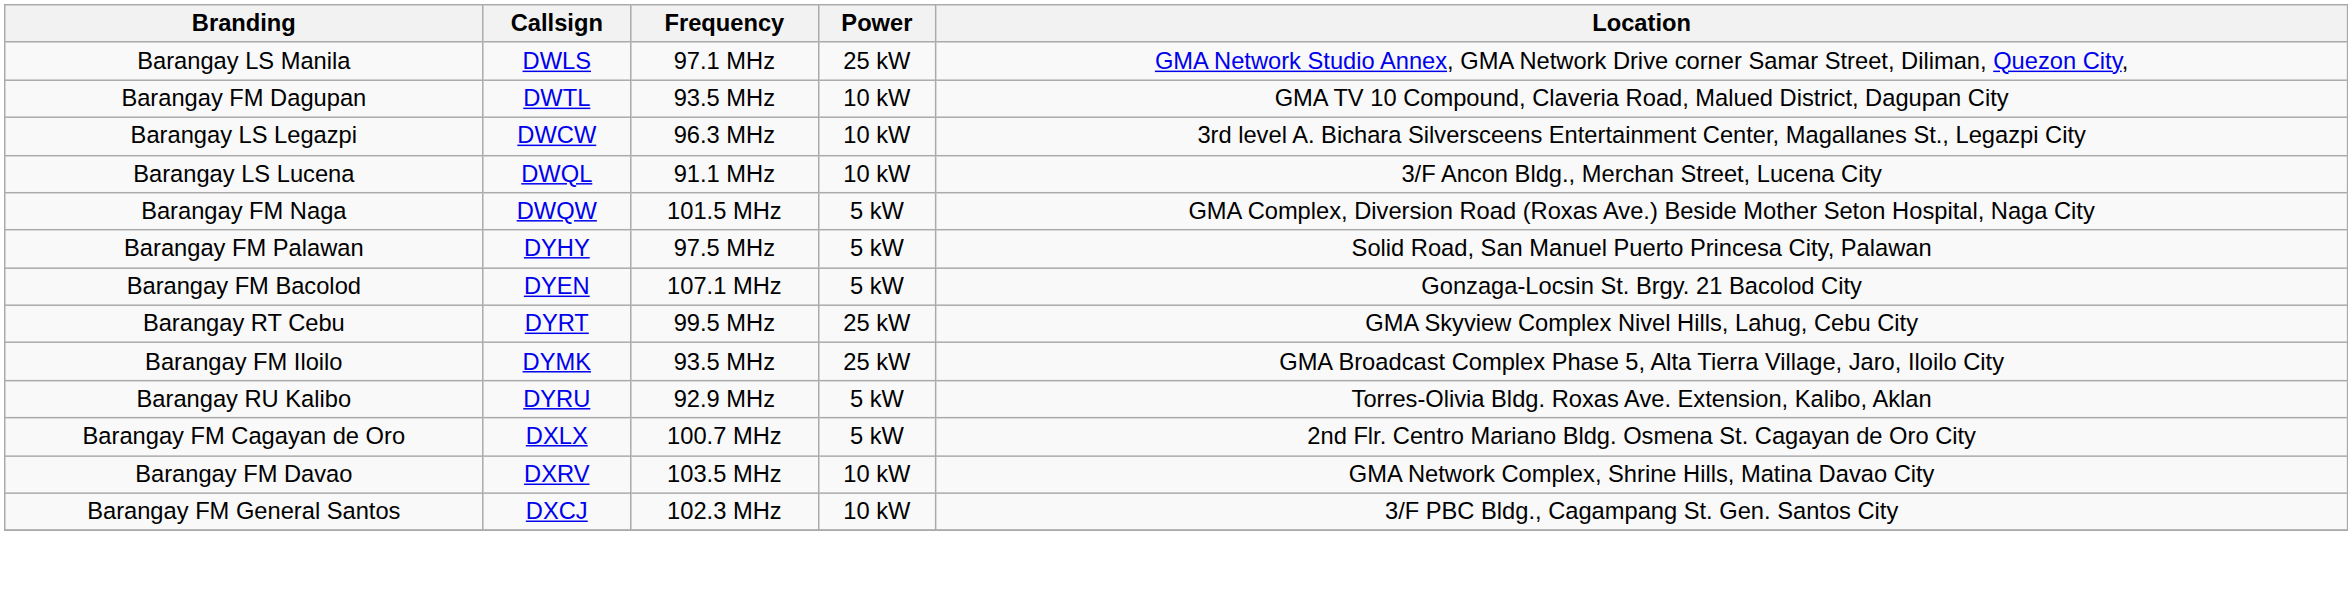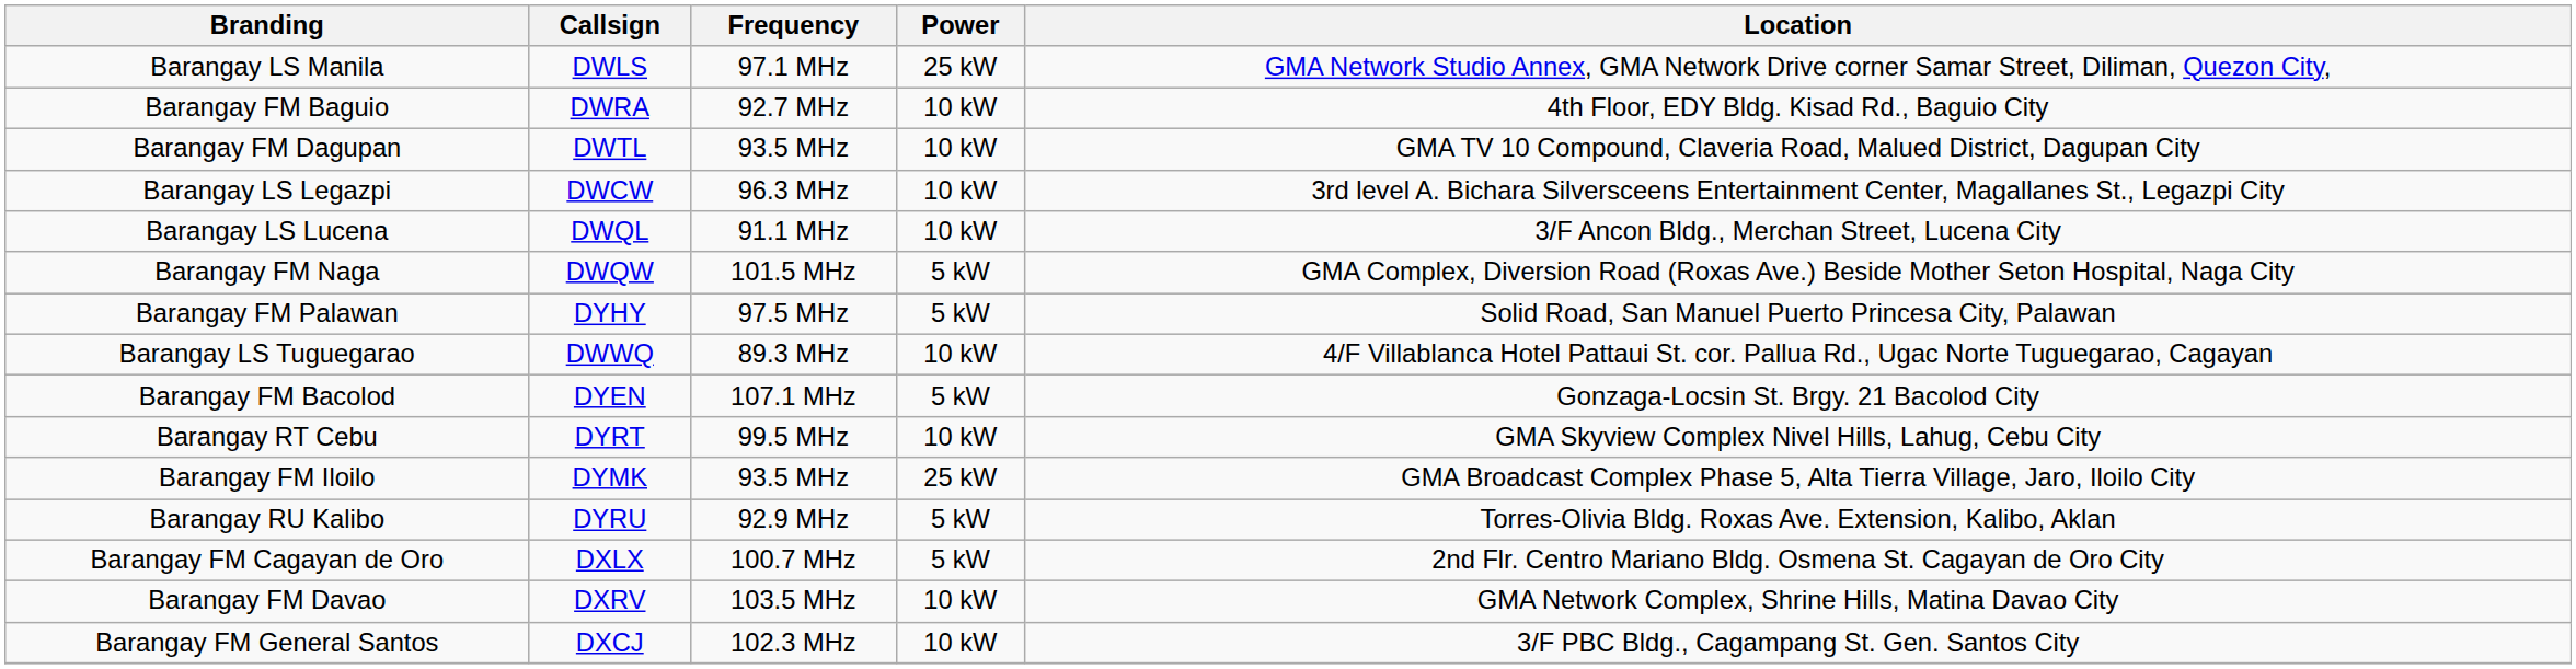 <table class="wikitable" style="width:100%; text-align:center;">
 <tr>
 <th>Branding</th>
 <th>Callsign</th>
 <th>Frequency</th>
 <th>Power</th>
 <th>Location</th>
 </tr>
 <tr>
 <td>Barangay LS Manila</td>
 <td><a href='#'>DWLS</a></td>
 <td>97.1 MHz</td>
 <td>25 kW</td>
 <td><a href='#'>GMA Network Studio Annex</a>, GMA Network Drive corner Samar Street, Diliman, <a href='#'>Quezon City</a>,</td>
+</tr>
+<tr>
+<td>Barangay FM Baguio</td>
+<td><a href='#'>DWRA</a></td>
+<td>92.7 MHz</td>
+<td>10 kW</td>
+<td>4th Floor, EDY Bldg. Kisad Rd., Baguio City</td>
 </tr>
 <tr>
 <td>Barangay FM Dagupan</td>
 <td><a href='#'>DWTL</a></td>
 <td>93.5 MHz</td>
 <td>10 kW</td>
 <td>GMA TV 10 Compound, Claveria Road, Malued District, Dagupan City</td>
 </tr>
 <tr>
 <td>Barangay LS Legazpi</td>
 <td><a href='#'>DWCW</a></td>
 <td>96.3 MHz</td>
 <td>10 kW</td>
 <td>3rd level A. Bichara Silversceens Entertainment Center, Magallanes St., Legazpi City</td>
 </tr>
 <tr>
 <td>Barangay LS Lucena</td>
 <td><a href='#'>DWQL</a></td>
 <td>91.1 MHz</td>
 <td>10 kW</td>
 <td>3/F Ancon Bldg., Merchan Street, Lucena City</td>
 </tr>
 <tr>
 <td>Barangay FM Naga</td>
 <td><a href='#'>DWQW</a></td>
 <td>101.5 MHz</td>
 <td>5 kW</td>
 <td>GMA Complex, Diversion Road (Roxas Ave.) Beside Mother Seton Hospital, Naga City</td>
 </tr>
 <tr>
 <td>Barangay FM Palawan</td>
 <td><a href='#'>DYHY</a></td>
 <td>97.5 MHz</td>
 <td>5 kW</td>
 <td>Solid Road, San Manuel Puerto Princesa City, Palawan</td>
 </tr>
 <tr>
+<td>Barangay LS Tuguegarao</td>
+<td><a href='#'>DWWQ</a></td>
+<td>89.3 MHz</td>
+<td>10 kW</td>
+<td>4/F Villablanca Hotel Pattaui St. cor. Pallua Rd., Ugac Norte Tuguegarao, Cagayan</td>
+</tr>
+<tr>
 <td>Barangay FM Bacolod</td>
 <td><a href='#'>DYEN</a></td>
 <td>107.1 MHz</td>
 <td>5 kW</td>
 <td>Gonzaga-Locsin St. Brgy. 21 Bacolod City</td>
 </tr>
 <tr>
 <td>Barangay RT Cebu</td>
 <td><a href='#'>DYRT</a></td>
 <td>99.5 MHz</td>
-<td>25 kW</td>
+<td>10 kW</td>
 <td>GMA Skyview Complex Nivel Hills, Lahug, Cebu City</td>
 </tr>
 <tr>
 <td>Barangay FM Iloilo</td>
 <td><a href='#'>DYMK</a></td>
 <td>93.5 MHz</td>
 <td>25 kW</td>
 <td>GMA Broadcast Complex Phase 5, Alta Tierra Village, Jaro, Iloilo City</td>
 </tr>
 <tr>
 <td>Barangay RU Kalibo</td>
 <td><a href='#'>DYRU</a></td>
 <td>92.9 MHz</td>
 <td>5 kW</td>
 <td>Torres-Olivia Bldg. Roxas Ave. Extension, Kalibo, Aklan</td>
 </tr>
 <tr>
 <td>Barangay FM Cagayan de Oro</td>
 <td><a href='#'>DXLX</a></td>
 <td>100.7 MHz</td>
 <td>5 kW</td>
 <td>2nd Flr. Centro Mariano Bldg. Osmena St. Cagayan de Oro City</td>
 </tr>
 <tr>
 <td>Barangay FM Davao</td>
 <td><a href='#'>DXRV</a></td>
 <td>103.5 MHz</td>
 <td>10 kW</td>
 <td>GMA Network Complex, Shrine Hills, Matina Davao City</td>
 </tr>
 <tr>
 <td>Barangay FM General Santos</td>
 <td><a href='#'>DXCJ</a></td>
 <td>102.3 MHz</td>
 <td>10 kW</td>
 <td>3/F PBC Bldg., Cagampang St. Gen. Santos City</td>
 </tr>
 <tr>
 </tr>
 </table>
